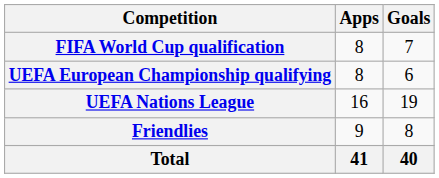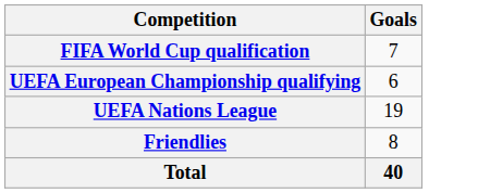 <table class="wikitable plainrowheaders sortable" style="text-align: center;">
 <tr>
 <th scope="col">Competition</th>
-<th scope="col">Apps</th>
 <th scope="col">Goals</th>
 </tr>
 <tr>
 <th scope="row"><a href='#'>FIFA World Cup qualification</a></th>
-<td>8</td>
 <td>7</td>
 </tr>
 <tr>
 <th scope="row"><a href='#'>UEFA European Championship qualifying</a></th>
-<td>8</td>
 <td>6</td>
 </tr>
 <tr>
 <th scope="row"><a href='#'>UEFA Nations League</a></th>
-<td>16</td>
 <td>19</td>
 </tr>
 <tr>
 <th scope="row"><a href='#'>Friendlies</a></th>
-<td>9</td>
 <td>8</td>
 </tr>
 <tr>
 <th>Total</th>
-<th>41</th>
 <th>40</th>
 </tr>
 </table>
